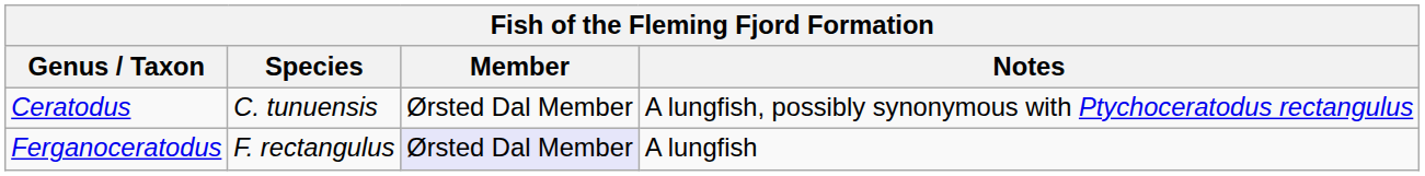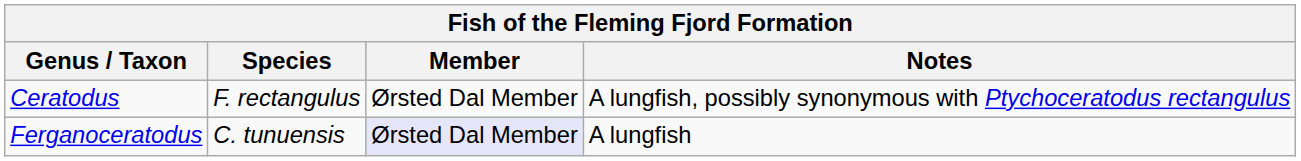 <table class="wikitable" align="center">
 <tr>
 <th colspan="4" align="center"><strong>Fish of the Fleming Fjord Formation</strong></th>
 </tr>
 <tr>
 <th>Genus / Taxon</th>
 <th>Species</th>
 <th>Member</th>
 <th>Notes</th>
 </tr>
 <tr>
 <td><em><a href='#'>Ceratodus</a></em></td>
-<td><em>C. tunuensis</em></td>
+<td><em>F. rectangulus</em></td>
 <td>Ørsted Dal Member</td>
 <td>A lungfish, possibly synonymous with <em><a href='#'>Ptychoceratodus rectangulus</a></em></td>
 </tr>
 <tr>
 <td><em><a href='#'>Ferganoceratodus</a></em></td>
-<td><em>F. rectangulus</em></td>
+<td><em>C. tunuensis</em></td>
 <td style="background: lavender;">Ørsted Dal Member</td>
 <td>A lungfish</td>
 </tr>
 </table>
